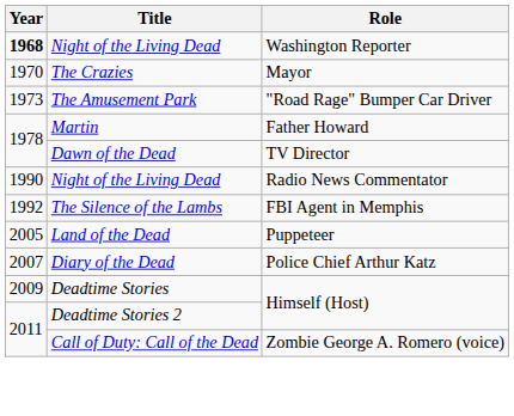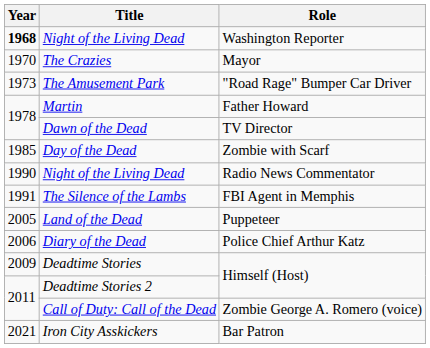 <table class="wikitable">
 <tr>
 <th>Year</th>
 <th>Title</th>
 <th>Role</th>
 </tr>
 <tr>
 <td><strong>1968</strong></td>
 <td><em><a href='#'>Night of the Living Dead</a></em></td>
 <td>Washington Reporter</td>
 </tr>
 <tr>
 <td>1970</td>
 <td><em><a href='#'>The Crazies</a></em></td>
 <td>Mayor</td>
 </tr>
 <tr>
 <td>1973</td>
 <td><em><a href='#'>The Amusement Park</a></em></td>
 <td>"Road Rage" Bumper Car Driver</td>
 </tr>
 <tr>
 <td rowspan="2">1978</td>
 <td><em><a href='#'>Martin</a></em></td>
 <td>Father Howard</td>
 </tr>
 <tr>
 <td><em><a href='#'>Dawn of the Dead</a></em></td>
 <td>TV Director</td>
 </tr>
 <tr>
+<td>1985</td>
+<td><em><a href='#'>Day of the Dead</a></em></td>
+<td>Zombie with Scarf</td>
+</tr>
+<tr>
 <td>1990</td>
 <td><em><a href='#'>Night of the Living Dead</a></em></td>
 <td>Radio News Commentator</td>
 </tr>
 <tr>
-<td>1992</td>
+<td>1991</td>
 <td><em><a href='#'>The Silence of the Lambs</a></em></td>
 <td>FBI Agent in Memphis</td>
 </tr>
 <tr>
 <td>2005</td>
 <td><em><a href='#'>Land of the Dead</a></em></td>
 <td>Puppeteer</td>
 </tr>
 <tr>
-<td>2007</td>
+<td>2006</td>
 <td><em><a href='#'>Diary of the Dead</a></em></td>
 <td>Police Chief Arthur Katz</td>
 </tr>
 <tr>
 <td>2009</td>
 <td><em>Deadtime Stories</em></td>
 <td rowspan=2>Himself (Host)</td>
 </tr>
 <tr>
 <td rowspan=2>2011</td>
 <td><em>Deadtime Stories 2</em></td>
 </tr>
 <tr>
 <td><em><a href='#'>Call of Duty: Call of the Dead</a></em></td>
 <td>Zombie George A. Romero (voice)</td>
 </tr>
+<tr>
+<td>2021</td>
+<td><em>Iron City Asskickers</em></td>
+<td>Bar Patron</td>
+</tr>
 </table>
